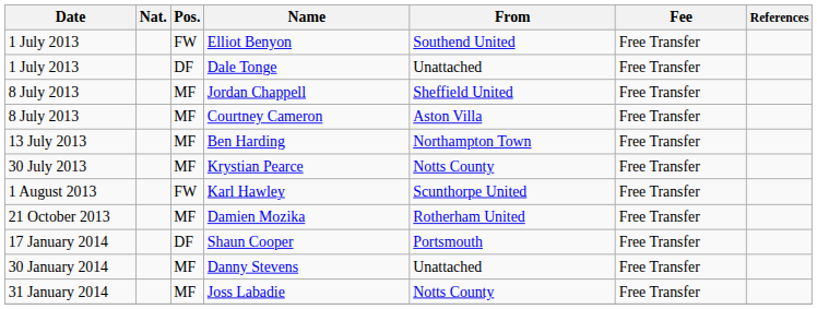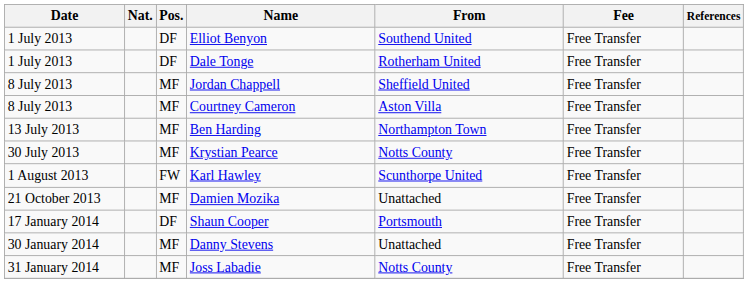 <table class="wikitable" style="font-size: 95%; text-align: left;">
 <tr>
 <th width=125>Date</th>
 <th>Nat.</th>
 <th>Pos.</th>
 <th width=200>Name</th>
 <th width=200>From</th>
 <th width=125>Fee</th>
 <th><small>References</small></th>
 </tr>
 <tr>
 <td>1 July 2013</td>
 <td></td>
-<td>FW</td>
+<td>DF</td>
 <td><a href='#'>Elliot Benyon</a></td>
 <td><a href='#'>Southend United</a></td>
 <td>Free Transfer</td>
 <td align="center"></td>
 </tr>
 <tr>
 <td>1 July 2013</td>
 <td></td>
 <td>DF</td>
 <td><a href='#'>Dale Tonge</a></td>
-<td>Unattached</td>
+<td><a href='#'>Rotherham United</a></td>
 <td>Free Transfer</td>
 <td align="center"></td>
 </tr>
 <tr>
 <td>8 July 2013</td>
 <td></td>
 <td>MF</td>
 <td><a href='#'>Jordan Chappell</a></td>
 <td><a href='#'>Sheffield United</a></td>
 <td>Free Transfer</td>
 <td align="center"></td>
 </tr>
 <tr>
 <td>8 July 2013</td>
 <td></td>
 <td>MF</td>
 <td><a href='#'>Courtney Cameron</a></td>
 <td><a href='#'>Aston Villa</a></td>
 <td>Free Transfer</td>
 <td align="center"></td>
 </tr>
 <tr>
 <td>13 July 2013</td>
 <td></td>
 <td>MF</td>
 <td><a href='#'>Ben Harding</a></td>
 <td><a href='#'>Northampton Town</a></td>
 <td>Free Transfer</td>
 <td align="center"></td>
 </tr>
 <tr>
 <td>30 July 2013</td>
 <td></td>
 <td>MF</td>
 <td><a href='#'>Krystian Pearce</a></td>
 <td><a href='#'>Notts County</a></td>
 <td>Free Transfer</td>
 <td align="center"></td>
 </tr>
 <tr>
 <td>1 August 2013</td>
 <td></td>
 <td>FW</td>
 <td><a href='#'>Karl Hawley</a></td>
 <td><a href='#'>Scunthorpe United</a></td>
 <td>Free Transfer</td>
 <td align="center"></td>
 </tr>
 <tr>
 <td>21 October 2013</td>
 <td></td>
 <td>MF</td>
 <td><a href='#'>Damien Mozika</a></td>
-<td><a href='#'>Rotherham United</a></td>
+<td>Unattached</td>
 <td>Free Transfer</td>
 <td align="center"></td>
 </tr>
 <tr>
 <td>17 January 2014</td>
 <td></td>
 <td>DF</td>
 <td><a href='#'>Shaun Cooper</a></td>
 <td><a href='#'>Portsmouth</a></td>
 <td>Free Transfer</td>
 <td align="center"></td>
 </tr>
 <tr>
 <td>30 January 2014</td>
 <td></td>
 <td>MF</td>
 <td><a href='#'>Danny Stevens</a></td>
 <td>Unattached</td>
 <td>Free Transfer</td>
 <td align="center"></td>
 </tr>
 <tr>
 <td>31 January 2014</td>
 <td></td>
 <td>MF</td>
 <td><a href='#'>Joss Labadie</a></td>
 <td><a href='#'>Notts County</a></td>
 <td>Free Transfer</td>
 <td align="center"></td>
 </tr>
 <tr>
 </tr>
 </table>
